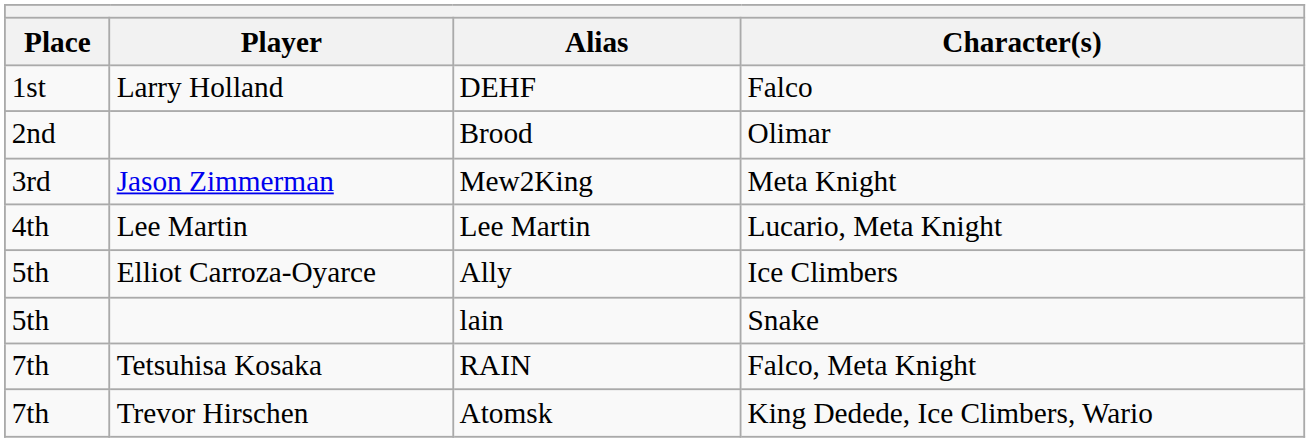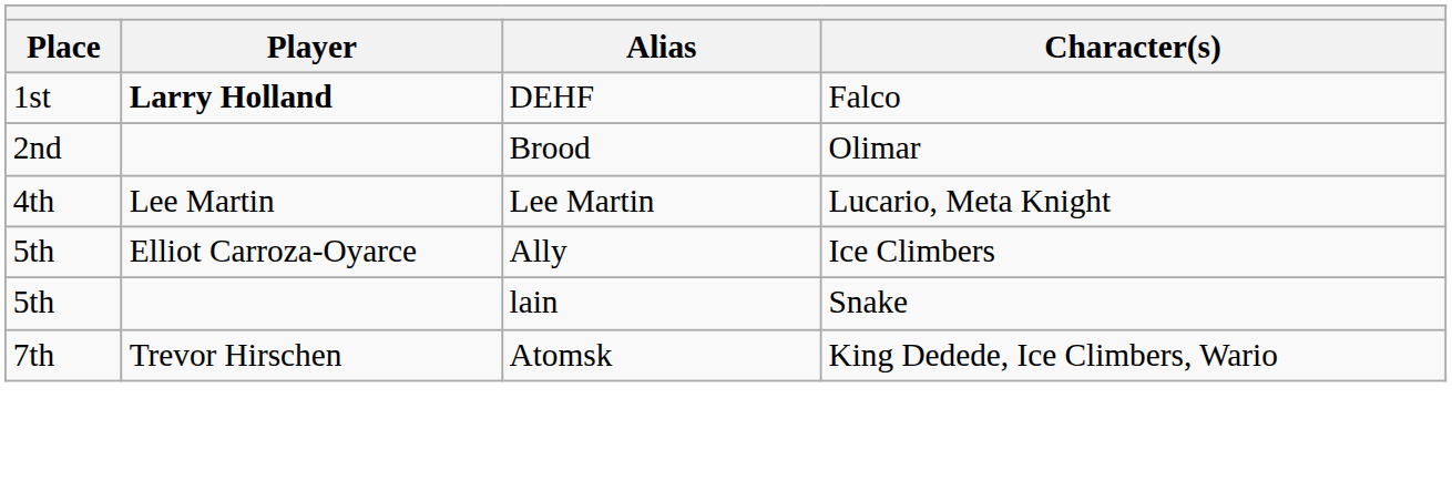 <table class="wikitable">
 <tr>
 <th colspan=4></th>
 </tr>
 <tr>
 <th style="width:50px;">Place</th>
 <th style="width:180px;">Player</th>
 <th style="width:150px;">Alias</th>
 <th style="width:300px;">Character(s)</th>
 </tr>
 <tr>
 <td>1st</td>
-<td> Larry Holland</td>
+<td><strong> Larry Holland</strong></td>
 <td>DEHF</td>
 <td>Falco</td>
 </tr>
 <tr>
 <td>2nd</td>
 <td></td>
 <td>Brood</td>
 <td>Olimar</td>
-</tr>
-<tr>
-<td>3rd</td>
-<td> <a href='#'>Jason Zimmerman</a></td>
-<td>Mew2King</td>
-<td>Meta Knight</td>
 </tr>
 <tr>
 <td>4th</td>
 <td> Lee Martin</td>
 <td>Lee Martin</td>
 <td>Lucario, Meta Knight</td>
 </tr>
 <tr>
 <td>5th</td>
 <td> Elliot Carroza-Oyarce</td>
 <td>Ally</td>
 <td>Ice Climbers</td>
 </tr>
 <tr>
 <td>5th</td>
 <td></td>
 <td>lain</td>
 <td>Snake</td>
 </tr>
 <tr>
 <td>7th</td>
-<td> Tetsuhisa Kosaka</td>
-<td>RAIN</td>
-<td>Falco, Meta Knight</td>
-</tr>
-<tr>
-<td>7th</td>
 <td> Trevor Hirschen</td>
 <td>Atomsk</td>
 <td>King Dedede, Ice Climbers, Wario</td>
 </tr>
 </table>
